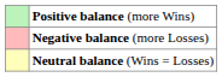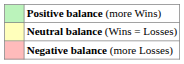 <table bgcolor="#f7f8ff" cellpadding="3" cellspacing="0" border="1" style="font-size: 95%; border: grey solid 1px; border-collapse: collapse;text-align:center;">
 <tr>
 <td style="background: #bbf3bb;"  width="20"></td>
 <td bgcolor="#ffffff" align="left"><strong>Positive balance</strong> (more Wins)</td>
 </tr>
 <tr>
+<td style="background: #ffffbb;" width="20"></td>
+<td bgcolor="#ffffff" align="left"><strong>Neutral balance</strong> (Wins = Losses)</td>
+</tr>
+<tr>
 <td style="background: #ffbbbb;" width="20"></td>
 <td bgcolor="#ffffff" align="left"><strong>Negative balance</strong> (more Losses)</td>
 </tr>
-<tr>
-<td style="background: #ffffbb;" width="20"></td>
-<td bgcolor="#ffffff" align="left"><strong>Neutral balance</strong> (Wins = Losses)</td>
-</tr>
 </table>
